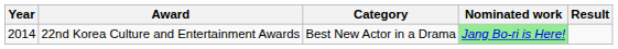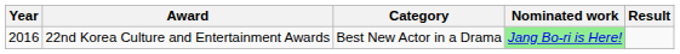 <table class="wikitable">
 <tr>
 <th>Year</th>
 <th>Award</th>
 <th>Category</th>
 <th>Nominated work</th>
 <th>Result</th>
 </tr>
 <tr>
-<td>2014</td>
+<td>2016</td>
 <td>22nd Korea Culture and Entertainment Awards</td>
 <td>Best New Actor in a Drama</td>
 <td style="background: lightgreen;"><em><a href='#'>Jang Bo-ri is Here!</a></em></td>
 <td></td>
 </tr>
 </table>
